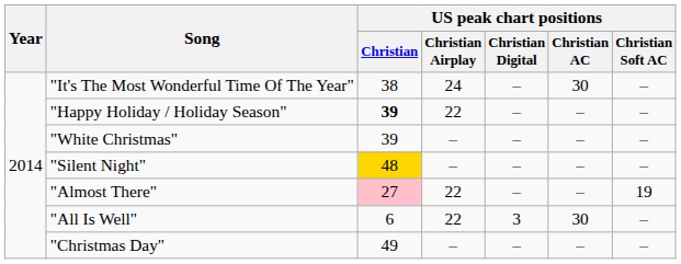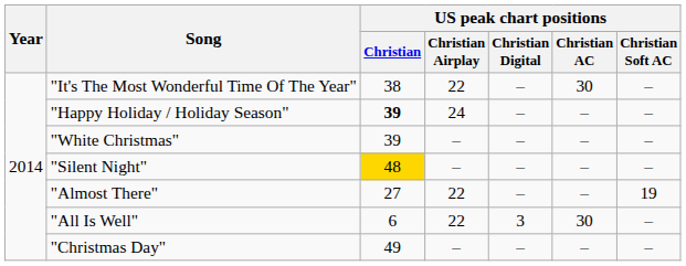 <table class="wikitable sortable plainrowheaders" style="text-align:center">
 <tr>
 <th rowspan="2">Year</th>
 <th rowspan="2">Song</th>
 <th colspan="5">US peak chart positions</th>
 </tr>
 <tr style="font-size:smaller;">
 <th width="45"><a href='#'>Christian</a><br></th>
 <th width="45">Christian<br>Airplay</th>
 <th width="45">Christian<br>Digital</th>
 <th width="45">Christian<br>AC</th>
 <th width="45">Christian<br>Soft AC</th>
 </tr>
 <tr>
 <td rowspan="7">2014</td>
 <td align="left">"It's The Most Wonderful Time Of The Year"</td>
 <td>38</td>
-<td>24</td>
+<td>22</td>
 <td>–</td>
 <td>30</td>
 <td>–</td>
 </tr>
 <tr>
 <td align="left">"Happy Holiday / Holiday Season"</td>
 <td><strong>39</strong></td>
-<td>22</td>
+<td>24</td>
 <td>–</td>
 <td>–</td>
 <td>–</td>
 </tr>
 <tr>
 <td align="left">"White Christmas" </td>
 <td>39</td>
 <td>–</td>
 <td>–</td>
 <td>–</td>
 <td>–</td>
 </tr>
 <tr>
 <td align="left">"Silent Night" </td>
 <td style="background: gold;">48</td>
 <td>–</td>
 <td>–</td>
 <td>–</td>
 <td>–</td>
 </tr>
 <tr>
 <td align="left">"Almost There" </td>
-<td style="background: pink;">27</td>
+<td>27</td>
 <td>22</td>
 <td>–</td>
 <td>–</td>
 <td>19</td>
 </tr>
 <tr>
 <td align="left">"All Is Well" </td>
 <td>6</td>
 <td>22</td>
 <td>3</td>
 <td>30</td>
 <td>–</td>
 </tr>
 <tr>
 <td align="left">"Christmas Day" </td>
 <td>49</td>
 <td>–</td>
 <td>–</td>
 <td>–</td>
 <td>–</td>
 </tr>
 </table>
